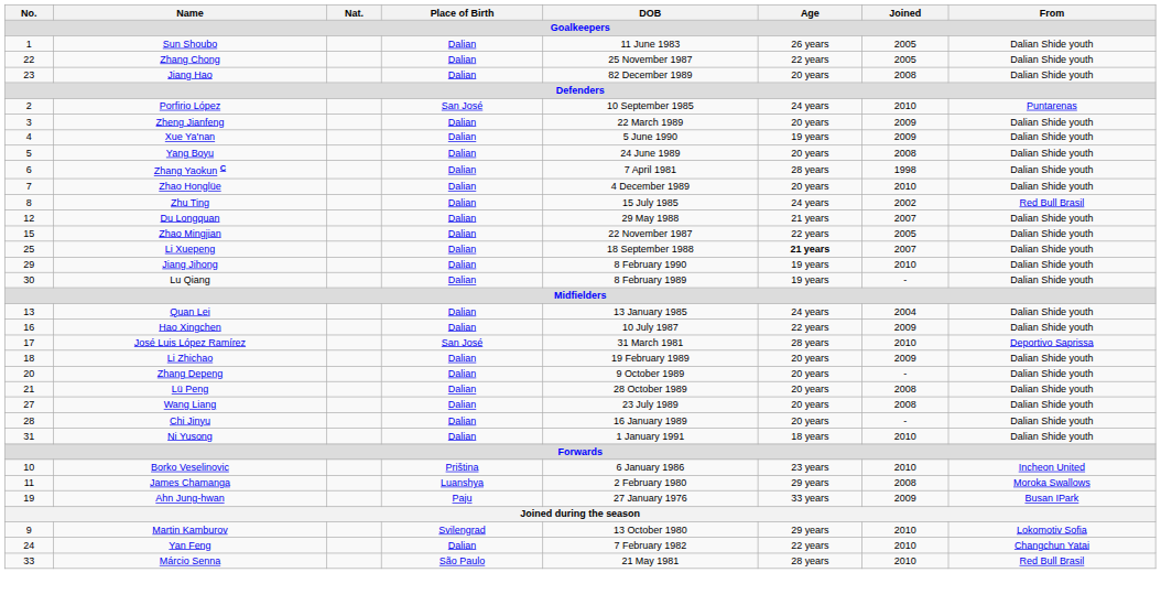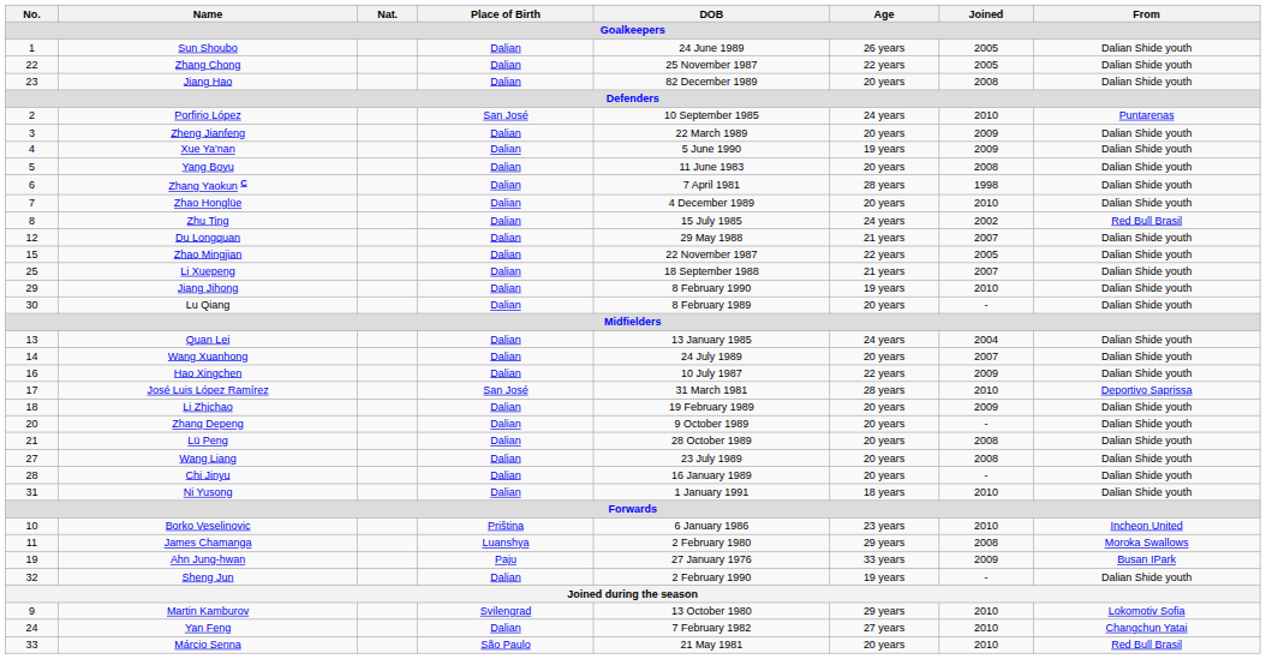 <table class="wikitable" style="text-align:center; font-size:85%; width:100%;">
 <tr>
 <th>No.</th>
 <th>Name</th>
 <th>Nat.</th>
 <th>Place of Birth</th>
 <th>DOB</th>
 <th>Age</th>
 <th>Joined</th>
 <th>From</th>
 </tr>
 <tr>
 <th colspan="8" style="background:#dcdcdc; color:blue; text-align:center;">Goalkeepers</th>
 </tr>
 <tr>
 <td>1</td>
 <td><a href='#'>Sun Shoubo</a></td>
 <td></td>
 <td><a href='#'>Dalian</a></td>
-<td>11 June 1983</td>
+<td>24 June 1989</td>
 <td>26 years</td>
 <td>2005</td>
 <td>Dalian Shide youth</td>
 </tr>
 <tr>
 <td>22</td>
 <td><a href='#'>Zhang Chong</a></td>
 <td></td>
 <td><a href='#'>Dalian</a></td>
 <td>25 November 1987</td>
 <td>22 years</td>
 <td>2005</td>
 <td>Dalian Shide youth</td>
 </tr>
 <tr>
 <td>23</td>
 <td><a href='#'>Jiang Hao</a></td>
 <td></td>
 <td><a href='#'>Dalian</a></td>
 <td>82 December 1989</td>
 <td>20 years</td>
 <td>2008</td>
 <td>Dalian Shide youth</td>
 </tr>
 <tr>
 <th colspan="8" style="background:#dcdcdc; color:blue; text-align:center;">Defenders</th>
 </tr>
 <tr>
 <td>2</td>
 <td><a href='#'>Porfirio López</a></td>
 <td></td>
 <td><a href='#'>San José</a></td>
 <td>10 September 1985</td>
 <td>24 years</td>
 <td>2010</td>
 <td> <a href='#'>Puntarenas</a></td>
 </tr>
 <tr>
 <td>3</td>
 <td><a href='#'>Zheng Jianfeng</a></td>
 <td></td>
 <td><a href='#'>Dalian</a></td>
 <td>22 March 1989</td>
 <td>20 years</td>
 <td>2009</td>
 <td>Dalian Shide youth</td>
 </tr>
 <tr>
 <td>4</td>
 <td><a href='#'>Xue Ya'nan</a></td>
 <td></td>
 <td><a href='#'>Dalian</a></td>
 <td>5 June 1990</td>
 <td>19 years</td>
 <td>2009</td>
 <td>Dalian Shide youth</td>
 </tr>
 <tr>
 <td>5</td>
 <td><a href='#'>Yang Boyu</a></td>
 <td></td>
 <td><a href='#'>Dalian</a></td>
-<td>24 June 1989</td>
+<td>11 June 1983</td>
 <td>20 years</td>
 <td>2008</td>
 <td>Dalian Shide youth</td>
 </tr>
 <tr>
 <td>6</td>
 <td><a href='#'>Zhang Yaokun</a> <strong><sup><a href='#'>C</a></sup></strong></td>
 <td></td>
 <td><a href='#'>Dalian</a></td>
 <td>7 April 1981</td>
 <td>28 years</td>
 <td>1998</td>
 <td>Dalian Shide youth</td>
 </tr>
 <tr>
 <td>7</td>
 <td><a href='#'>Zhao Honglüe</a></td>
 <td></td>
 <td><a href='#'>Dalian</a></td>
 <td>4 December 1989</td>
 <td>20 years</td>
 <td>2010</td>
 <td>Dalian Shide youth</td>
 </tr>
 <tr>
 <td>8</td>
 <td><a href='#'>Zhu Ting</a></td>
 <td></td>
 <td><a href='#'>Dalian</a></td>
 <td>15 July 1985</td>
 <td>24 years</td>
 <td>2002</td>
 <td><a href='#'>Red Bull Brasil</a></td>
 </tr>
 <tr>
 <td>12</td>
 <td><a href='#'>Du Longquan</a></td>
 <td></td>
 <td><a href='#'>Dalian</a></td>
 <td>29 May 1988</td>
 <td>21 years</td>
 <td>2007</td>
 <td>Dalian Shide youth</td>
 </tr>
 <tr>
 <td>15</td>
 <td><a href='#'>Zhao Mingjian</a></td>
 <td></td>
 <td><a href='#'>Dalian</a></td>
 <td>22 November 1987</td>
 <td>22 years</td>
 <td>2005</td>
 <td>Dalian Shide youth</td>
 </tr>
 <tr>
 <td>25</td>
 <td><a href='#'>Li Xuepeng</a></td>
 <td></td>
 <td><a href='#'>Dalian</a></td>
 <td>18 September 1988</td>
-<td><strong>21 years</strong></td>
+<td>21 years</td>
 <td>2007</td>
 <td>Dalian Shide youth</td>
 </tr>
 <tr>
 <td>29</td>
 <td><a href='#'>Jiang Jihong</a></td>
 <td></td>
 <td><a href='#'>Dalian</a></td>
 <td>8 February 1990</td>
 <td>19 years</td>
 <td>2010</td>
 <td>Dalian Shide youth</td>
 </tr>
 <tr>
 <td>30</td>
 <td>Lu Qiang</td>
 <td></td>
 <td><a href='#'>Dalian</a></td>
 <td>8 February 1989</td>
-<td>19 years</td>
+<td>20 years</td>
 <td>-</td>
 <td>Dalian Shide youth</td>
 </tr>
 <tr>
 <th colspan="8" style="background:#dcdcdc; color:blue; text-align:center;">Midfielders</th>
 </tr>
 <tr>
 <td>13</td>
 <td><a href='#'>Quan Lei</a></td>
 <td></td>
 <td><a href='#'>Dalian</a></td>
 <td>13 January 1985</td>
 <td>24 years</td>
 <td>2004</td>
+<td>Dalian Shide youth</td>
+</tr>
+<tr>
+<td>14</td>
+<td><a href='#'>Wang Xuanhong</a></td>
+<td></td>
+<td><a href='#'>Dalian</a></td>
+<td>24 July 1989</td>
+<td>20 years</td>
+<td>2007</td>
 <td>Dalian Shide youth</td>
 </tr>
 <tr>
 <td>16</td>
 <td><a href='#'>Hao Xingchen</a></td>
 <td></td>
 <td><a href='#'>Dalian</a></td>
 <td>10 July 1987</td>
 <td>22 years</td>
 <td>2009</td>
 <td>Dalian Shide youth</td>
 </tr>
 <tr>
 <td>17</td>
 <td><a href='#'>José Luis López Ramírez</a></td>
 <td></td>
 <td><a href='#'>San José</a></td>
 <td>31 March 1981</td>
 <td>28 years</td>
 <td>2010</td>
 <td> <a href='#'>Deportivo Saprissa</a></td>
 </tr>
 <tr>
 <td>18</td>
 <td><a href='#'>Li Zhichao</a></td>
 <td></td>
 <td><a href='#'>Dalian</a></td>
 <td>19 February 1989</td>
 <td>20 years</td>
 <td>2009</td>
 <td>Dalian Shide youth</td>
 </tr>
 <tr>
 <td>20</td>
 <td><a href='#'>Zhang Depeng</a></td>
 <td></td>
 <td><a href='#'>Dalian</a></td>
 <td>9 October 1989</td>
 <td>20 years</td>
 <td>-</td>
 <td>Dalian Shide youth</td>
 </tr>
 <tr>
 <td>21</td>
 <td><a href='#'>Lü Peng</a></td>
 <td></td>
 <td><a href='#'>Dalian</a></td>
 <td>28 October 1989</td>
 <td>20 years</td>
 <td>2008</td>
 <td>Dalian Shide youth</td>
 </tr>
 <tr>
 <td>27</td>
 <td><a href='#'>Wang Liang</a></td>
 <td></td>
 <td><a href='#'>Dalian</a></td>
 <td>23 July 1989</td>
 <td>20 years</td>
 <td>2008</td>
 <td>Dalian Shide youth</td>
 </tr>
 <tr>
 <td>28</td>
 <td><a href='#'>Chi Jinyu</a></td>
 <td></td>
 <td><a href='#'>Dalian</a></td>
 <td>16 January 1989</td>
 <td>20 years</td>
 <td>-</td>
 <td>Dalian Shide youth</td>
 </tr>
 <tr>
 <td>31</td>
 <td><a href='#'>Ni Yusong</a></td>
 <td></td>
 <td><a href='#'>Dalian</a></td>
 <td>1 January 1991</td>
 <td>18 years</td>
 <td>2010</td>
 <td>Dalian Shide youth</td>
 </tr>
 <tr>
 <th colspan="8" style="background:#dcdcdc; color:blue; text-align=center;">Forwards</th>
 </tr>
 <tr>
 <td>10</td>
 <td><a href='#'>Borko Veselinovic</a></td>
 <td></td>
 <td><a href='#'>Priština</a></td>
 <td>6 January 1986</td>
 <td>23 years</td>
 <td>2010</td>
 <td> <a href='#'>Incheon United</a></td>
 </tr>
 <tr>
 <td>11</td>
 <td><a href='#'>James Chamanga</a></td>
 <td></td>
 <td><a href='#'>Luanshya</a></td>
 <td>2 February 1980</td>
 <td>29 years</td>
 <td>2008</td>
 <td> <a href='#'>Moroka Swallows</a></td>
 </tr>
 <tr>
 <td>19</td>
 <td><a href='#'>Ahn Jung-hwan</a></td>
 <td></td>
 <td><a href='#'>Paju</a></td>
 <td>27 January 1976</td>
 <td>33 years</td>
 <td>2009</td>
 <td> <a href='#'>Busan IPark</a></td>
 </tr>
 <tr>
+<td>32</td>
+<td><a href='#'>Sheng Jun</a></td>
+<td></td>
+<td><a href='#'>Dalian</a></td>
+<td>2 February 1990</td>
+<td>19 years</td>
+<td>-</td>
+<td>Dalian Shide youth</td>
+</tr>
+<tr>
 <th colspan="8">Joined during the season</th>
 </tr>
 <tr>
 <td>9</td>
 <td><a href='#'>Martin Kamburov</a></td>
 <td></td>
 <td><a href='#'>Svilengrad</a></td>
 <td>13 October 1980</td>
 <td>29 years</td>
 <td>2010</td>
 <td> <a href='#'>Lokomotiv Sofia</a></td>
 </tr>
 <tr>
 <td>24</td>
 <td><a href='#'>Yan Feng</a></td>
 <td></td>
 <td><a href='#'>Dalian</a></td>
 <td>7 February 1982</td>
-<td>22 years</td>
+<td>27 years</td>
 <td>2010</td>
 <td><a href='#'>Changchun Yatai</a></td>
 </tr>
 <tr>
 <td>33</td>
 <td><a href='#'>Márcio Senna</a></td>
 <td></td>
 <td><a href='#'>São Paulo</a></td>
 <td>21 May 1981</td>
-<td>28 years</td>
+<td>20 years</td>
 <td>2010</td>
 <td><a href='#'>Red Bull Brasil</a></td>
 </tr>
 </table>
